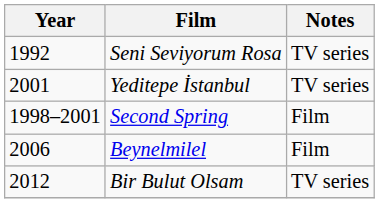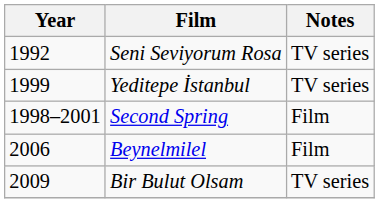 <table class="wikitable">
 <tr>
 <th>Year</th>
 <th>Film</th>
 <th>Notes</th>
 </tr>
 <tr>
 <td>1992</td>
 <td><em>Seni Seviyorum Rosa</em></td>
 <td>TV series</td>
 </tr>
 <tr>
-<td>2001</td>
+<td>1999</td>
 <td><em>Yeditepe İstanbul</em></td>
 <td>TV series</td>
 </tr>
 <tr>
 <td>1998–2001</td>
 <td><em><a href='#'>Second Spring</a></em></td>
 <td>Film</td>
 </tr>
 <tr>
 <td>2006</td>
 <td><em><a href='#'>Beynelmilel</a></em></td>
 <td>Film</td>
 </tr>
 <tr>
-<td>2012</td>
+<td>2009</td>
 <td><em>Bir Bulut Olsam</em></td>
 <td>TV series</td>
 </tr>
 <tr>
 </tr>
 </table>
